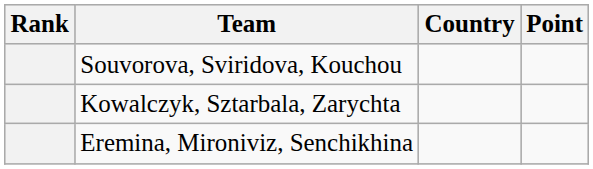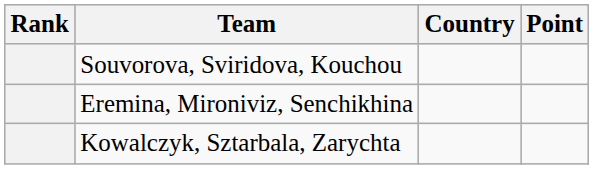 <table class="wikitable sortable">
 <tr>
 <th>Rank</th>
 <th>Team</th>
 <th>Country</th>
 <th>Point</th>
 </tr>
 <tr>
 <th></th>
 <td>Souvorova, Sviridova, Kouchou</td>
 <td></td>
 <td></td>
 </tr>
 <tr>
 <th></th>
-<td>Kowalczyk, Sztarbala, Zarychta</td>
+<td>Eremina, Mironiviz, Senchikhina</td>
 <td></td>
 <td></td>
 </tr>
 <tr>
 <th></th>
-<td>Eremina, Mironiviz, Senchikhina</td>
+<td>Kowalczyk, Sztarbala, Zarychta</td>
 <td></td>
 <td></td>
 </tr>
 </table>
